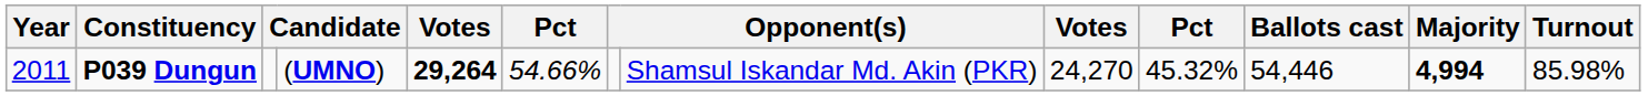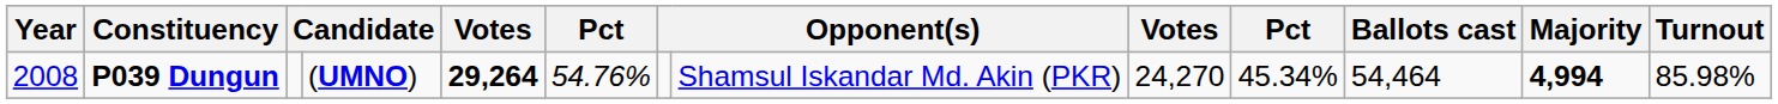 <table class="wikitable" style="margin:0.5em ; font-size:95%">
 <tr>
 <th>Year</th>
 <th>Constituency</th>
 <th colspan=2>Candidate</th>
 <th>Votes</th>
 <th>Pct</th>
 <th colspan=2>Opponent(s)</th>
 <th>Votes</th>
 <th>Pct</th>
 <th>Ballots cast</th>
 <th>Majority</th>
 <th>Turnout</th>
 </tr>
 <tr>
-<td><a href='#'>2011</a></td>
+<td><a href='#'>2008</a></td>
 <td><strong>P039 <a href='#'>Dungun</a></strong></td>
 <td></td>
 <td> (<a href='#'><strong>UMNO</strong></a>)</td>
 <td align="right"><strong>29,264</strong></td>
-<td><em>54.66%<strong></td>
+<td><em>54.76%<strong></td>
 <td></td>
 <td><a href='#'>Shamsul Iskandar Md. Akin</a> (<a href='#'>PKR</a>)</td>
 <td align="right">24,270</td>
-<td>45.32%</td>
-<td>54,446</td>
+<td>45.34%</td>
+<td>54,464</td>
 <td><strong>4,994</strong></td>
 <td>85.98%</td>
 </tr>
 </table>
